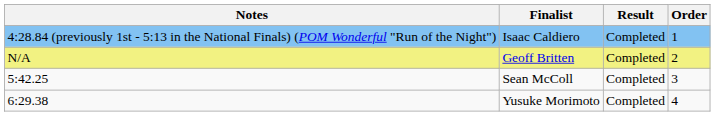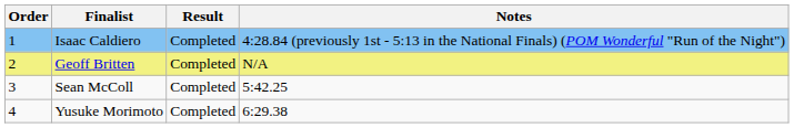 <table class="wikitable sortable">
 <tr>
-<th>Notes</th>
+<th>Order</th>
 <th>Finalist</th>
 <th>Result</th>
-<th>Order</th>
+<th>Notes</th>
 </tr>
 <tr style="background-color:#82c2f2">
-<td>4:28.84 (previously 1st - 5:13 in the National Finals) (<em><a href='#'>POM Wonderful</a></em> "Run of the Night")</td>
+<td>1</td>
 <td>Isaac Caldiero</td>
 <td>Completed</td>
-<td>1</td>
+<td>4:28.84 (previously 1st - 5:13 in the National Finals) (<em><a href='#'>POM Wonderful</a></em> "Run of the Night")</td>
 </tr>
 <tr style="background-color:#f2f282">
-<td>N/A</td>
+<td>2</td>
 <td><a href='#'>Geoff Britten</a></td>
 <td>Completed</td>
-<td>2</td>
+<td>N/A</td>
 </tr>
 <tr>
-<td>5:42.25</td>
+<td>3</td>
 <td>Sean McColl</td>
 <td>Completed</td>
-<td>3</td>
+<td>5:42.25</td>
 </tr>
 <tr>
-<td>6:29.38</td>
+<td>4</td>
 <td>Yusuke Morimoto</td>
 <td>Completed</td>
-<td>4</td>
+<td>6:29.38</td>
 </tr>
 </table>
